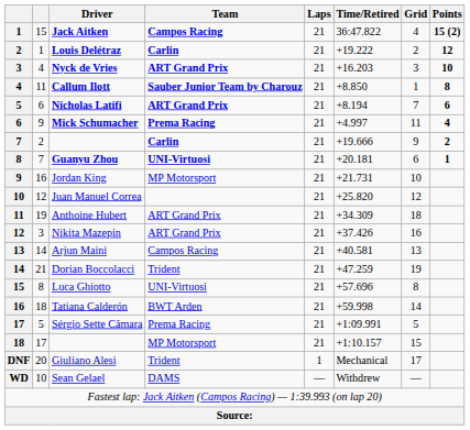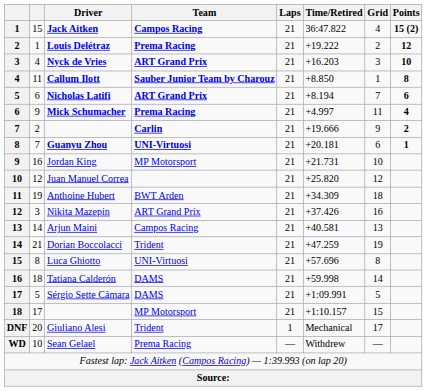 <table class="wikitable" style="font-size: 85%;">
 <tr>
 <th></th>
 <th></th>
 <th>Driver</th>
 <th>Team</th>
 <th>Laps</th>
 <th>Time/Retired</th>
 <th>Grid</th>
 <th>Points</th>
 </tr>
 <tr>
 <th>1</th>
 <td align="center">15</td>
 <td> <strong><a href='#'>Jack Aitken</a></strong></td>
 <td><strong><a href='#'>Campos Racing</a></strong></td>
 <td align="center">21</td>
 <td>36:47.822</td>
 <td align="center">4</td>
 <td align="center"><strong>15 (2)</strong></td>
 </tr>
 <tr>
 <th>2</th>
 <td align="center">1</td>
 <td> <strong><a href='#'>Louis Delétraz</a></strong></td>
-<td><strong><a href='#'>Carlin</a></strong></td>
+<td><strong><a href='#'>Prema Racing</a></strong></td>
 <td align="center">21</td>
 <td>+19.222</td>
 <td align="center">2</td>
 <td align="center"><strong>12</strong></td>
 </tr>
 <tr>
 <th>3</th>
 <td align="center">4</td>
 <td> <strong><a href='#'>Nyck de Vries</a></strong></td>
 <td><strong><a href='#'>ART Grand Prix</a></strong></td>
 <td align="center">21</td>
 <td>+16.203</td>
 <td align="center">3</td>
 <td align="center"><strong>10</strong></td>
 </tr>
 <tr>
 <th>4</th>
 <td align="center">11</td>
 <td> <strong><a href='#'>Callum Ilott</a></strong></td>
 <td><strong><a href='#'>Sauber Junior Team by Charouz</a></strong></td>
 <td align="center">21</td>
 <td>+8.850</td>
 <td align="center">1</td>
 <td align="center"><strong>8</strong></td>
 </tr>
 <tr>
 <th>5</th>
 <td align="center">6</td>
 <td> <strong><a href='#'>Nicholas Latifi</a></strong></td>
 <td><strong><a href='#'>ART Grand Prix</a></strong></td>
 <td align="center">21</td>
 <td>+8.194</td>
 <td align="center">7</td>
 <td align="center"><strong>6</strong></td>
 </tr>
 <tr>
 <th>6</th>
 <td align="center">9</td>
 <td> <strong><a href='#'>Mick Schumacher</a></strong></td>
 <td><strong><a href='#'>Prema Racing</a></strong></td>
 <td align="center">21</td>
 <td>+4.997</td>
 <td align="center">11</td>
 <td align="center"><strong>4</strong></td>
 </tr>
 <tr>
 <th>7</th>
 <td align="center">2</td>
 <td></td>
 <td><strong><a href='#'>Carlin</a></strong></td>
 <td align="center">21</td>
 <td>+19.666</td>
 <td align="center">9</td>
 <td align="center"><strong>2</strong></td>
 </tr>
 <tr>
 <th>8</th>
 <td align="center">7</td>
 <td> <strong><a href='#'>Guanyu Zhou</a></strong></td>
 <td><strong><a href='#'>UNI-Virtuosi</a></strong></td>
 <td align="center">21</td>
 <td>+20.181</td>
 <td align="center">6</td>
 <td align="center"><strong>1</strong></td>
 </tr>
 <tr>
 <th>9</th>
 <td align="center">16</td>
 <td> <a href='#'>Jordan King</a></td>
 <td><a href='#'>MP Motorsport</a></td>
 <td align="center">21</td>
 <td>+21.731</td>
 <td align="center">10</td>
 <td align="center"></td>
 </tr>
 <tr>
 <th>10</th>
 <td align="center">12</td>
 <td> <a href='#'>Juan Manuel Correa</a></td>
 <td></td>
 <td align="center">21</td>
 <td>+25.820</td>
 <td align="center">12</td>
 <td align="center"></td>
 </tr>
 <tr>
 <th>11</th>
 <td align="center">19</td>
 <td> <a href='#'>Anthoine Hubert</a></td>
-<td><a href='#'>ART Grand Prix</a></td>
+<td><a href='#'>BWT Arden</a></td>
 <td align="center">21</td>
 <td>+34.309</td>
 <td align="center">18</td>
 <td align="center"></td>
 </tr>
 <tr>
 <th>12</th>
 <td align="center">3</td>
 <td> <a href='#'>Nikita Mazepin</a></td>
 <td><a href='#'>ART Grand Prix</a></td>
 <td align="center">21</td>
 <td>+37.426</td>
 <td align="center">16</td>
 <td align="center"></td>
 </tr>
 <tr>
 <th>13</th>
 <td align="center">14</td>
 <td> <a href='#'>Arjun Maini</a></td>
 <td><a href='#'>Campos Racing</a></td>
 <td align="center">21</td>
 <td>+40.581</td>
 <td align="center">13</td>
 <td align="center"></td>
 </tr>
 <tr>
 <th>14</th>
 <td align="center">21</td>
 <td> <a href='#'>Dorian Boccolacci</a></td>
 <td><a href='#'>Trident</a></td>
 <td align="center">21</td>
 <td>+47.259</td>
 <td align="center">19</td>
 <td align="center"></td>
 </tr>
 <tr>
 <th>15</th>
 <td align="center">8</td>
 <td> <a href='#'>Luca Ghiotto</a></td>
 <td><a href='#'>UNI-Virtuosi</a></td>
 <td align="center">21</td>
 <td>+57.696</td>
 <td align="center">8</td>
 <td align="center"></td>
 </tr>
 <tr>
 <th>16</th>
 <td align="center">18</td>
 <td> <a href='#'>Tatiana Calderón</a></td>
-<td><a href='#'>BWT Arden</a></td>
+<td><a href='#'>DAMS</a></td>
 <td align="center">21</td>
 <td>+59.998</td>
 <td align="center">14</td>
 <td align="center"></td>
 </tr>
 <tr>
 <th>17</th>
 <td align="center">5</td>
 <td> <a href='#'>Sérgio Sette Câmara</a></td>
-<td><a href='#'>Prema Racing</a></td>
+<td><a href='#'>DAMS</a></td>
 <td align="center">21</td>
 <td>+1:09.991</td>
 <td align="center">5</td>
 <td align="center"></td>
 </tr>
 <tr>
 <th>18</th>
 <td align="center">17</td>
 <td></td>
 <td><a href='#'>MP Motorsport</a></td>
 <td align="center">21</td>
 <td>+1:10.157</td>
 <td align="center">15</td>
 <td align="center"></td>
 </tr>
 <tr>
 <th>DNF</th>
 <td align="center">20</td>
 <td> <a href='#'>Giuliano Alesi</a></td>
 <td><a href='#'>Trident</a></td>
 <td align="center">1</td>
 <td>Mechanical</td>
 <td align="center">17</td>
 <td align="center"></td>
 </tr>
 <tr>
 <th>WD</th>
 <td align="center">10</td>
 <td> <a href='#'>Sean Gelael</a></td>
-<td><a href='#'>DAMS</a></td>
+<td><a href='#'>Prema Racing</a></td>
 <td align="center">—</td>
 <td>Withdrew</td>
 <td align="center">—</td>
 <td align="center"></td>
 </tr>
 <tr>
 <td colspan="8" align="center"><em>Fastest lap: <a href='#'>Jack Aitken</a> (<a href='#'>Campos Racing</a>) — 1:39.993 (on lap 20)</em></td>
 </tr>
 <tr>
 <th colspan="8">Source:</th>
 </tr>
 </table>
